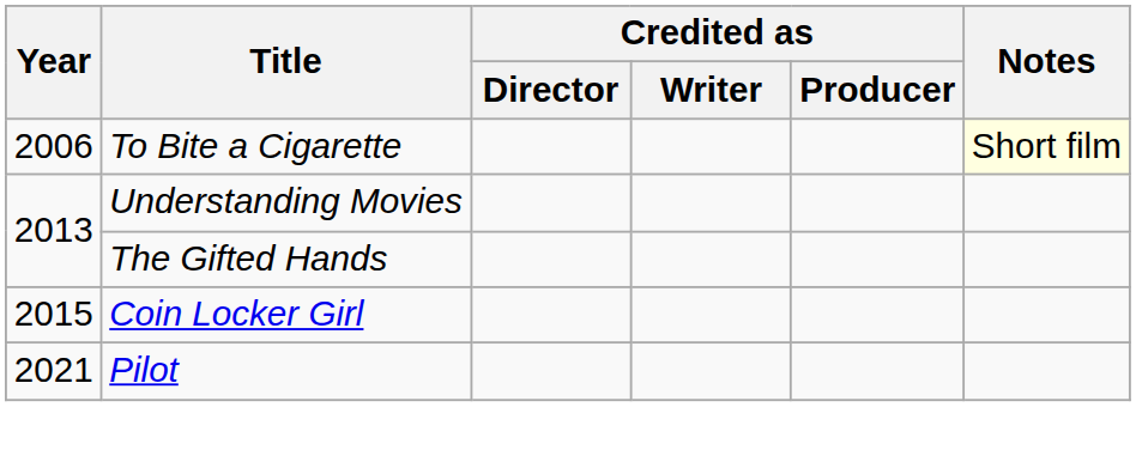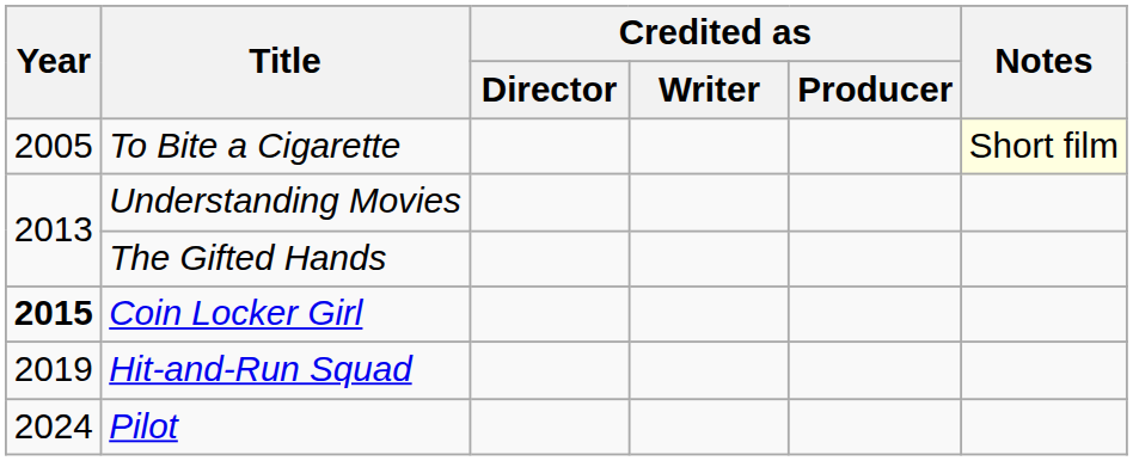 <table class="wikitable sortable">
 <tr>
 <th rowspan="2">Year</th>
 <th rowspan="2">Title</th>
 <th colspan="3">Credited as</th>
 <th rowspan="2" scope="col" class="unsortable">Notes</th>
 </tr>
 <tr>
 <th width="65">Director</th>
 <th width="65">Writer</th>
 <th width="65">Producer</th>
 </tr>
 <tr>
-<td>2006</td>
+<td>2005</td>
 <td><em>To Bite a Cigarette</em></td>
 <td></td>
 <td></td>
 <td></td>
 <td style="background: lightyellow;">Short film</td>
 </tr>
 <tr>
 <td rowspan="2">2013</td>
 <td><em>Understanding Movies</em></td>
 <td></td>
 <td></td>
 <td></td>
 <td></td>
 </tr>
 <tr>
 <td><em>The Gifted Hands</em></td>
 <td></td>
 <td></td>
 <td></td>
 <td></td>
 </tr>
 <tr>
-<td>2015</td>
+<td><strong>2015</strong></td>
 <td><em><a href='#'>Coin Locker Girl</a></em></td>
 <td></td>
 <td></td>
 <td></td>
 <td></td>
 </tr>
 <tr>
-<td>2021</td>
+<td>2019</td>
+<td><em><a href='#'>Hit-and-Run Squad</a></em></td>
+<td></td>
+<td></td>
+<td></td>
+<td></td>
+</tr>
+<tr>
+<td>2024</td>
 <td><em><a href='#'>Pilot</a></em></td>
 <td></td>
 <td></td>
 <td></td>
 <td></td>
 </tr>
 </table>
